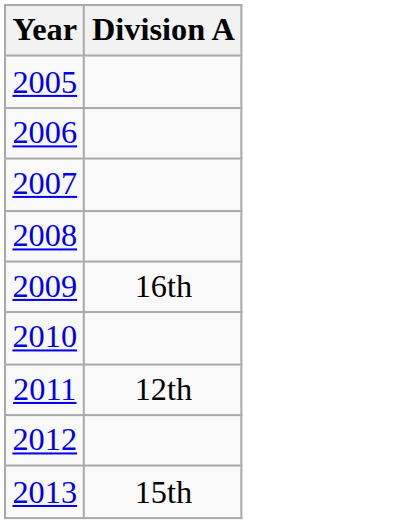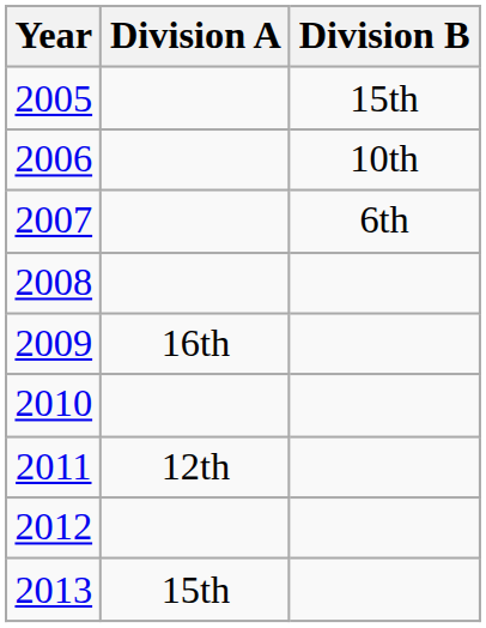 <table class="wikitable" style="text-align:center">
 <tr>
 <th>Year</th>
 <th>Division A</th>
+<th>Division B</th>
 </tr>
 <tr>
 <td><a href='#'>2005</a></td>
 <td></td>
+<td>15th</td>
 </tr>
 <tr>
 <td><a href='#'>2006</a></td>
 <td></td>
+<td>10th</td>
 </tr>
 <tr>
 <td><a href='#'>2007</a></td>
 <td></td>
+<td>6th</td>
 </tr>
 <tr>
 <td><a href='#'>2008</a></td>
+<td></td>
 <td></td>
 </tr>
 <tr>
 <td><a href='#'>2009</a></td>
 <td>16th</td>
+<td></td>
 </tr>
 <tr>
 <td><a href='#'>2010</a></td>
+<td></td>
 <td></td>
 </tr>
 <tr>
 <td><a href='#'>2011</a></td>
 <td>12th</td>
+<td></td>
 </tr>
 <tr>
 <td><a href='#'>2012</a></td>
+<td></td>
 <td></td>
 </tr>
 <tr>
 <td><a href='#'>2013</a></td>
 <td>15th</td>
+<td></td>
 </tr>
 </table>
